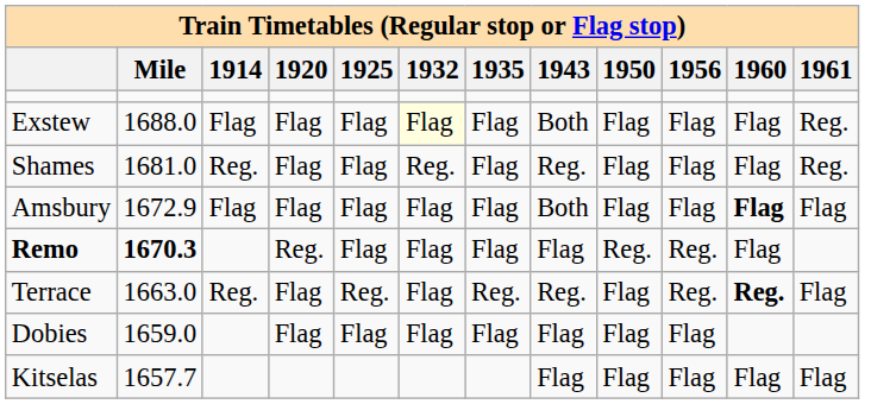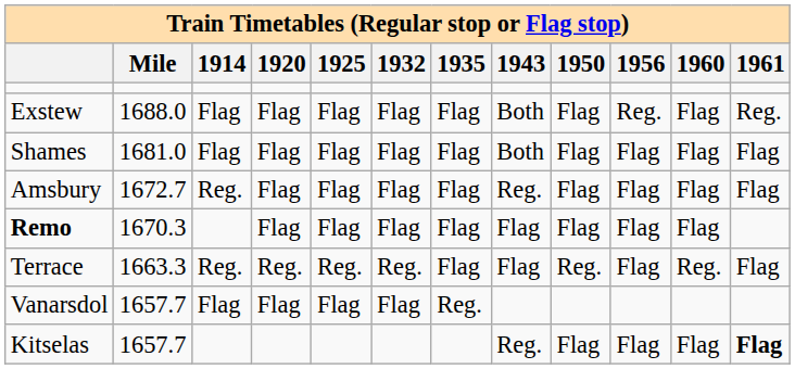 <table class="wikitable">
 <tr>
 <th colspan="12" style="background:#ffdead;">Train Timetables (Regular stop or <a href='#'>Flag stop</a>)</th>
 </tr>
 <tr>
 <th></th>
 <th>Mile</th>
 <th>1914</th>
 <th>1920</th>
 <th>1925</th>
 <th>1932</th>
 <th>1935</th>
 <th>1943</th>
 <th>1950</th>
 <th>1956</th>
 <th>1960</th>
 <th>1961</th>
 </tr>
 <tr>
 <td></td>
 <td></td>
 <td></td>
 <td></td>
 <td></td>
 <td></td>
 <td></td>
 <td></td>
 <td></td>
 <td></td>
 <td></td>
 <td></td>
 </tr>
 <tr>
 <td>Exstew</td>
 <td>1688.0</td>
 <td>Flag</td>
 <td>Flag</td>
 <td>Flag</td>
-<td style="background: lightyellow;">Flag</td>
+<td>Flag</td>
 <td>Flag</td>
 <td>Both</td>
 <td>Flag</td>
-<td>Flag</td>
+<td>Reg.</td>
 <td>Flag</td>
 <td>Reg.</td>
 </tr>
 <tr>
 <td>Shames</td>
 <td>1681.0</td>
-<td>Reg.</td>
-<td>Flag</td>
-<td>Flag</td>
-<td>Reg.</td>
-<td>Flag</td>
-<td>Reg.</td>
-<td>Flag</td>
-<td>Flag</td>
-<td>Flag</td>
-<td>Reg.</td>
-</tr>
-<tr>
-<td>Amsbury</td>
-<td>1672.9</td>
 <td>Flag</td>
 <td>Flag</td>
 <td>Flag</td>
 <td>Flag</td>
 <td>Flag</td>
 <td>Both</td>
 <td>Flag</td>
 <td>Flag</td>
-<td><strong>Flag</strong></td>
+<td>Flag</td>
 <td>Flag</td>
 </tr>
 <tr>
-<td><strong>Remo</strong></td>
-<td><strong>1670.3</strong></td>
-<td></td>
+<td>Amsbury</td>
+<td>1672.7</td>
 <td>Reg.</td>
 <td>Flag</td>
 <td>Flag</td>
 <td>Flag</td>
 <td>Flag</td>
 <td>Reg.</td>
-<td>Reg.</td>
 <td>Flag</td>
-<td></td>
-</tr>
-<tr>
-<td>Terrace</td>
-<td>1663.0</td>
-<td>Reg.</td>
 <td>Flag</td>
-<td>Reg.</td>
 <td>Flag</td>
-<td>Reg.</td>
-<td>Reg.</td>
-<td>Flag</td>
-<td>Reg.</td>
-<td><strong>Reg.</strong></td>
 <td>Flag</td>
 </tr>
 <tr>
-<td>Dobies</td>
-<td>1659.0</td>
+<td><strong>Remo</strong></td>
+<td>1670.3</td>
 <td></td>
 <td>Flag</td>
 <td>Flag</td>
 <td>Flag</td>
 <td>Flag</td>
 <td>Flag</td>
 <td>Flag</td>
 <td>Flag</td>
+<td>Flag</td>
+<td></td>
+</tr>
+<tr>
+<td>Terrace</td>
+<td>1663.3</td>
+<td>Reg.</td>
+<td>Reg.</td>
+<td>Reg.</td>
+<td>Reg.</td>
+<td>Flag</td>
+<td>Flag</td>
+<td>Reg.</td>
+<td>Flag</td>
+<td>Reg.</td>
+<td>Flag</td>
+</tr>
+<tr>
+<td>Vanarsdol</td>
+<td>1657.7</td>
+<td>Flag</td>
+<td>Flag</td>
+<td>Flag</td>
+<td>Flag</td>
+<td>Reg.</td>
+<td></td>
+<td></td>
+<td></td>
 <td></td>
 <td></td>
 </tr>
 <tr>
 <td>Kitselas</td>
 <td>1657.7</td>
 <td></td>
 <td></td>
 <td></td>
 <td></td>
 <td></td>
+<td>Reg.</td>
 <td>Flag</td>
 <td>Flag</td>
 <td>Flag</td>
-<td>Flag</td>
-<td>Flag</td>
+<td><strong>Flag</strong></td>
 </tr>
 </table>
